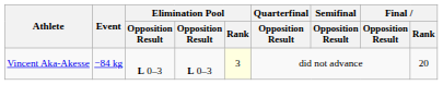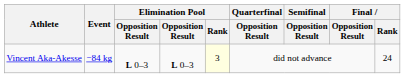 <table class="wikitable" style="font-size:90%">
 <tr>
 <th rowspan="2">Athlete</th>
 <th rowspan="2">Event</th>
 <th colspan=3>Elimination Pool</th>
 <th>Quarterfinal</th>
 <th>Semifinal</th>
 <th colspan=2>Final / </th>
 </tr>
 <tr style="font-size: 95%">
 <th>Opposition<br>Result</th>
 <th>Opposition<br>Result</th>
 <th>Rank</th>
 <th>Opposition<br>Result</th>
 <th>Opposition<br>Result</th>
 <th>Opposition<br>Result</th>
 <th>Rank</th>
 </tr>
 <tr align=center>
 <td align=left><a href='#'>Vincent Aka-Akesse</a></td>
 <td align=left><a href='#'>−84 kg</a></td>
 <td><br><strong>L</strong> 0–3 <sup></sup></td>
 <td><br><strong>L</strong> 0–3 <sup></sup></td>
 <td style="background: lightyellow;">3</td>
 <td colspan=3>did not advance</td>
-<td>20</td>
+<td>24</td>
 </tr>
 </table>
